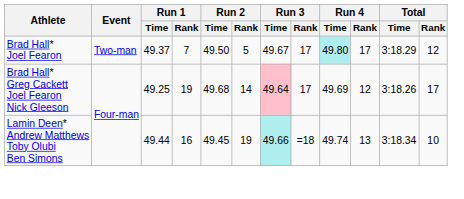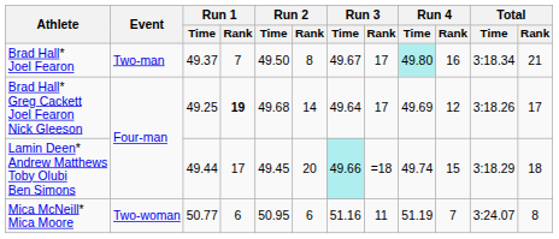 <table class="wikitable" style="font-size:90%">
 <tr>
 <th rowspan="2">Athlete</th>
 <th rowspan="2">Event</th>
 <th colspan="2">Run 1</th>
 <th colspan="2">Run 2</th>
 <th colspan="2">Run 3</th>
 <th colspan="2">Run 4</th>
 <th colspan="2">Total</th>
 </tr>
 <tr style="font-size:95%">
 <th>Time</th>
 <th>Rank</th>
 <th>Time</th>
 <th>Rank</th>
 <th>Time</th>
 <th>Rank</th>
 <th>Time</th>
 <th>Rank</th>
 <th>Time</th>
 <th>Rank</th>
 </tr>
 <tr align=center>
 <td align=left><a href='#'>Brad Hall</a>*<br><a href='#'>Joel Fearon</a></td>
 <td align=left><a href='#'>Two-man</a></td>
 <td>49.37</td>
 <td>7</td>
 <td>49.50</td>
-<td>5</td>
+<td>8</td>
 <td>49.67</td>
 <td>17</td>
 <td style="background: paleturquoise;">49.80</td>
-<td>17</td>
-<td>3:18.29</td>
-<td>12</td>
+<td>16</td>
+<td>3:18.34</td>
+<td>21</td>
 </tr>
 <tr align=center>
 <td align=left><a href='#'>Brad Hall</a>*<br><a href='#'>Greg Cackett</a><br><a href='#'>Joel Fearon</a><br><a href='#'>Nick Gleeson</a></td>
 <td align=left rowspan=2><a href='#'>Four-man</a></td>
 <td>49.25</td>
-<td>19</td>
+<td><strong>19</strong></td>
 <td>49.68</td>
 <td>14</td>
-<td style="background: pink;">49.64</td>
+<td>49.64</td>
 <td>17</td>
 <td>49.69</td>
 <td>12</td>
 <td>3:18.26</td>
 <td>17</td>
 </tr>
 <tr align=center>
 <td align=left><a href='#'>Lamin Deen</a>*<br><a href='#'>Andrew Matthews</a><br><a href='#'>Toby Olubi</a><br><a href='#'>Ben Simons</a></td>
 <td>49.44</td>
-<td>16</td>
+<td>17</td>
 <td>49.45</td>
-<td>19</td>
+<td>20</td>
 <td style="background: paleturquoise;">49.66</td>
 <td>=18</td>
 <td>49.74</td>
-<td>13</td>
-<td>3:18.34</td>
-<td>10</td>
+<td>15</td>
+<td>3:18.29</td>
+<td>18</td>
+</tr>
+<tr align=center>
+<td align=left><a href='#'>Mica McNeill</a>*<br><a href='#'>Mica Moore</a></td>
+<td align=left><a href='#'>Two-woman</a></td>
+<td>50.77</td>
+<td>6</td>
+<td>50.95</td>
+<td>6</td>
+<td>51.16</td>
+<td>11</td>
+<td>51.19</td>
+<td>7</td>
+<td>3:24.07</td>
+<td>8</td>
 </tr>
 </table>
